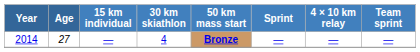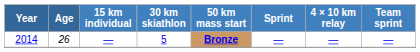 <table class="wikitable" style="font-size:95%; text-align:center; border:grey solid 1px; border-collapse:collapse; background:#ffffff;">
 <tr>
 <th style="background-color:#369; color:white; width:60px;"> Year </th>
 <th style="background-color:#369; color:white; width:40px;"> Age </th>
 <th style="background-color:#4180be; color:white; width:75px;"> 15 km <br> individual </th>
 <th style="background-color:#4180be; color:white; width:75px;"> 30 km <br> skiathlon </th>
 <th style="background-color:#4180be; color:white; width:75px;"> 50 km <br> mass start </th>
 <th style="background-color:#4180be; color:white; width:75px;"> Sprint </th>
 <th style="background-color:#4180be; color:white; width:75px;"> 4 × 10 km <br> relay </th>
 <th style="background-color:#4180be; color:white; width:75px;"> Team <br> sprint </th>
 </tr>
 <tr>
 <td><a href='#'>2014</a></td>
-<td><em>27</em></td>
+<td><em>26</em></td>
 <td><a href='#'>—</a></td>
-<td><a href='#'>4</a></td>
+<td><a href='#'>5</a></td>
 <td bgcolor=cc9966><a href='#'><strong>Bronze</strong></a></td>
 <td><a href='#'>—</a></td>
 <td><a href='#'>—</a></td>
 <td><a href='#'>—</a></td>
 </tr>
 <tr>
 </tr>
 </table>
